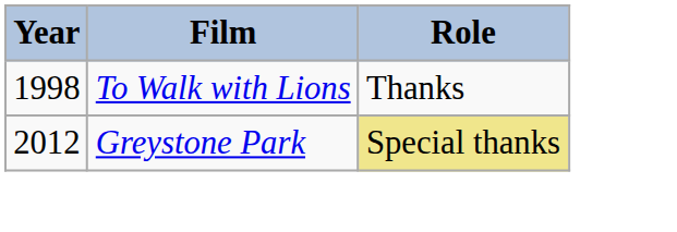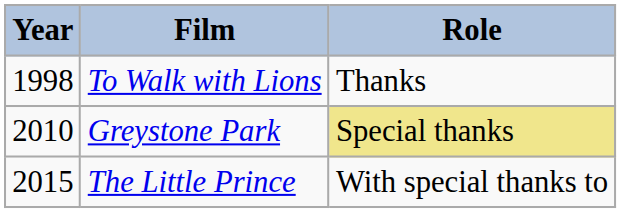 <table class="wikitable" style="font-size:95%;">
 <tr>
 <th style="background:#B0C4DE;">Year</th>
 <th style="background:#B0C4DE;">Film</th>
 <th style="background:#B0C4DE;">Role</th>
 </tr>
 <tr>
 <td>1998</td>
 <td><em><a href='#'>To Walk with Lions</a></em></td>
 <td>Thanks</td>
 </tr>
 <tr>
-<td>2012</td>
+<td>2010</td>
 <td><em><a href='#'>Greystone Park</a></em></td>
 <td style="background: khaki;">Special thanks</td>
 </tr>
+<tr>
+<td>2015</td>
+<td><em><a href='#'>The Little Prince</a></em></td>
+<td>With special thanks to</td>
+</tr>
 </table>
